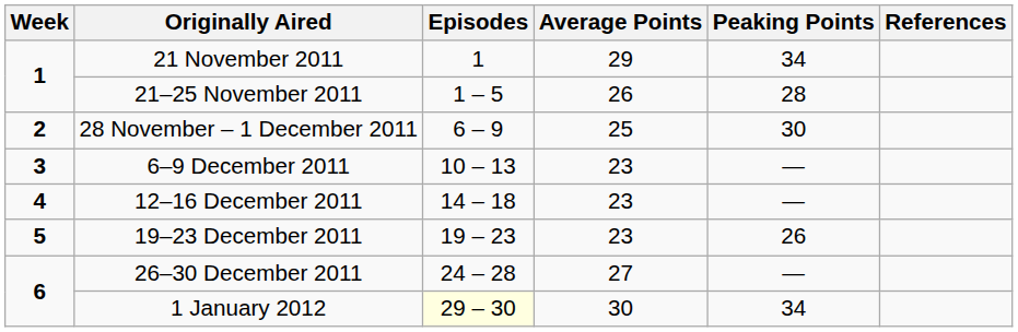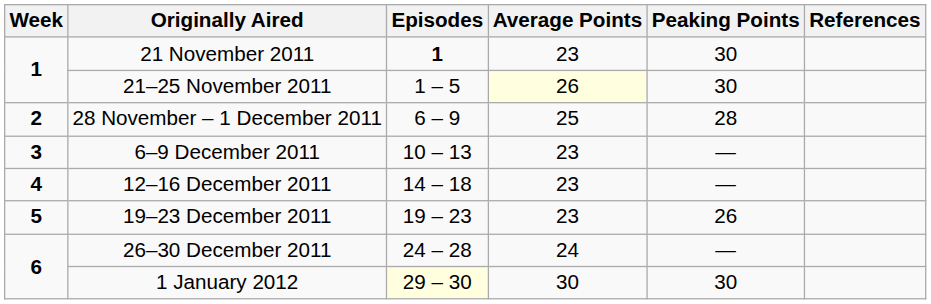 <table class="wikitable" style="text-align:center;">
 <tr>
 <th>Week</th>
 <th>Originally Aired</th>
 <th>Episodes</th>
 <th>Average Points</th>
 <th>Peaking Points</th>
 <th>References</th>
 </tr>
 <tr>
 <td rowspan=2 style="text-align:center;"><strong>1</strong></td>
 <td>21 November 2011</td>
-<td>1</td>
-<td>29</td>
-<td>34</td>
+<td><strong>1</strong></td>
+<td>23</td>
+<td>30</td>
 <td></td>
 </tr>
 <tr>
 <td>21–25 November 2011</td>
 <td>1 – 5</td>
-<td>26</td>
-<td>28</td>
+<td style="background: lightyellow;">26</td>
+<td>30</td>
 <td></td>
 </tr>
 <tr>
 <td><strong>2</strong></td>
 <td>28 November – 1 December 2011</td>
 <td>6 – 9</td>
 <td>25</td>
-<td>30</td>
+<td>28</td>
 <td></td>
 </tr>
 <tr>
 <td><strong>3</strong></td>
 <td>6–9 December 2011</td>
 <td>10 – 13</td>
 <td>23</td>
 <td>—</td>
 <td></td>
 </tr>
 <tr>
 <td><strong>4</strong></td>
 <td>12–16 December 2011</td>
 <td>14 – 18</td>
 <td>23</td>
 <td>—</td>
 <td></td>
 </tr>
 <tr>
 <td><strong>5</strong></td>
 <td>19–23 December 2011</td>
 <td>19 – 23</td>
 <td>23</td>
 <td>26</td>
 <td></td>
 </tr>
 <tr>
 <td rowspan=2 style="text-align:center;"><strong>6</strong></td>
 <td>26–30 December 2011</td>
 <td>24 – 28</td>
-<td>27</td>
+<td>24</td>
 <td>—</td>
 <td></td>
 </tr>
 <tr>
 <td>1 January 2012</td>
 <td style="background: lightyellow;">29 – 30</td>
 <td>30</td>
-<td>34</td>
+<td>30</td>
 <td></td>
 </tr>
 </table>
